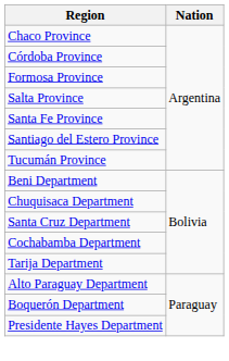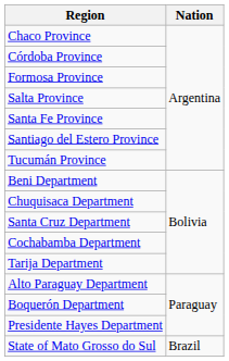 <table class="wikitable sortable">
 <tr>
 <th>Region</th>
 <th>Nation</th>
 </tr>
 <tr>
 <td><a href='#'>Chaco Province</a></td>
 <td rowspan="7">Argentina</td>
 </tr>
 <tr>
 <td><a href='#'>Córdoba Province</a></td>
 </tr>
 <tr>
 <td><a href='#'>Formosa Province</a></td>
 </tr>
 <tr>
 <td><a href='#'>Salta Province</a></td>
 </tr>
 <tr>
 <td><a href='#'>Santa Fe Province</a></td>
 </tr>
 <tr>
 <td><a href='#'>Santiago del Estero Province</a></td>
 </tr>
 <tr>
 <td><a href='#'>Tucumán Province</a></td>
 </tr>
 <tr>
 <td><a href='#'>Beni Department</a></td>
 <td rowspan="5">Bolivia</td>
 </tr>
 <tr>
 <td><a href='#'>Chuquisaca Department</a></td>
 </tr>
 <tr>
 <td><a href='#'>Santa Cruz Department</a></td>
 </tr>
 <tr>
 <td><a href='#'>Cochabamba Department</a></td>
 </tr>
 <tr>
 <td><a href='#'>Tarija Department</a></td>
 </tr>
 <tr>
 <td><a href='#'>Alto Paraguay Department</a></td>
 <td rowspan="3">Paraguay</td>
 </tr>
 <tr>
 <td><a href='#'>Boquerón Department</a></td>
 </tr>
 <tr>
 <td><a href='#'>Presidente Hayes Department</a></td>
 </tr>
+<tr>
+<td><a href='#'>State of Mato Grosso do Sul</a></td>
+<td>Brazil</td>
+</tr>
 </table>
